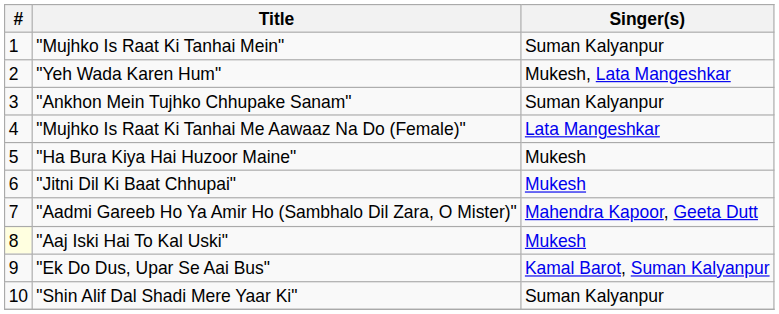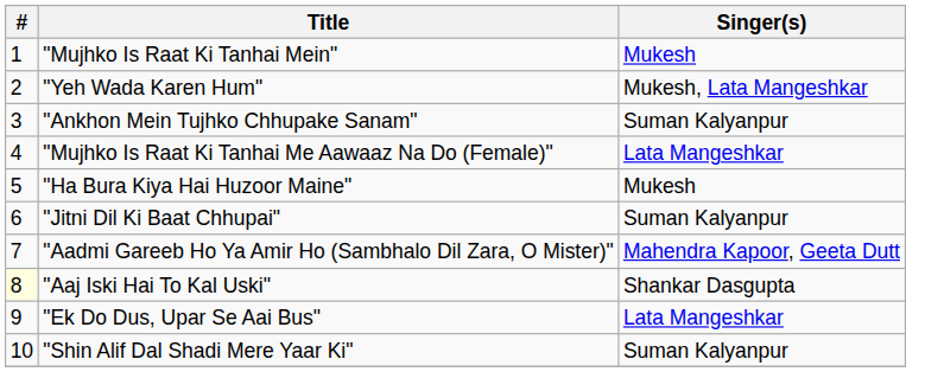 <table class="wikitable" style="font-size:95%;">
 <tr>
 <th>#</th>
 <th>Title</th>
 <th>Singer(s)</th>
 </tr>
 <tr>
 <td>1</td>
 <td>"Mujhko Is Raat Ki Tanhai Mein"</td>
-<td>Suman Kalyanpur</td>
+<td><a href='#'>Mukesh</a></td>
 </tr>
 <tr>
 <td>2</td>
 <td>"Yeh Wada Karen Hum"</td>
 <td>Mukesh, <a href='#'>Lata Mangeshkar</a></td>
 </tr>
 <tr>
 <td>3</td>
 <td>"Ankhon Mein Tujhko Chhupake Sanam"</td>
 <td>Suman Kalyanpur</td>
 </tr>
 <tr>
 <td>4</td>
 <td>"Mujhko Is Raat Ki Tanhai Me Aawaaz Na Do (Female)"</td>
 <td><a href='#'>Lata Mangeshkar</a></td>
 </tr>
 <tr>
 <td>5</td>
 <td>"Ha Bura Kiya Hai Huzoor Maine"</td>
 <td>Mukesh</td>
 </tr>
 <tr>
 <td>6</td>
 <td>"Jitni Dil Ki Baat Chhupai"</td>
-<td><a href='#'>Mukesh</a></td>
+<td>Suman Kalyanpur</td>
 </tr>
 <tr>
 <td>7</td>
 <td>"Aadmi Gareeb Ho Ya Amir Ho (Sambhalo Dil Zara, O Mister)"</td>
 <td><a href='#'>Mahendra Kapoor</a>, <a href='#'>Geeta Dutt</a></td>
 </tr>
 <tr>
 <td style="background: lightyellow;">8</td>
 <td>"Aaj Iski Hai To Kal Uski"</td>
-<td><a href='#'>Mukesh</a></td>
+<td>Shankar Dasgupta</td>
 </tr>
 <tr>
 <td>9</td>
 <td>"Ek Do Dus, Upar Se Aai Bus"</td>
-<td><a href='#'>Kamal Barot</a>, <a href='#'>Suman Kalyanpur</a></td>
+<td><a href='#'>Lata Mangeshkar</a></td>
 </tr>
 <tr>
 <td>10</td>
 <td>"Shin Alif Dal Shadi Mere Yaar Ki"</td>
 <td>Suman Kalyanpur</td>
 </tr>
 <tr>
 </tr>
 </table>
